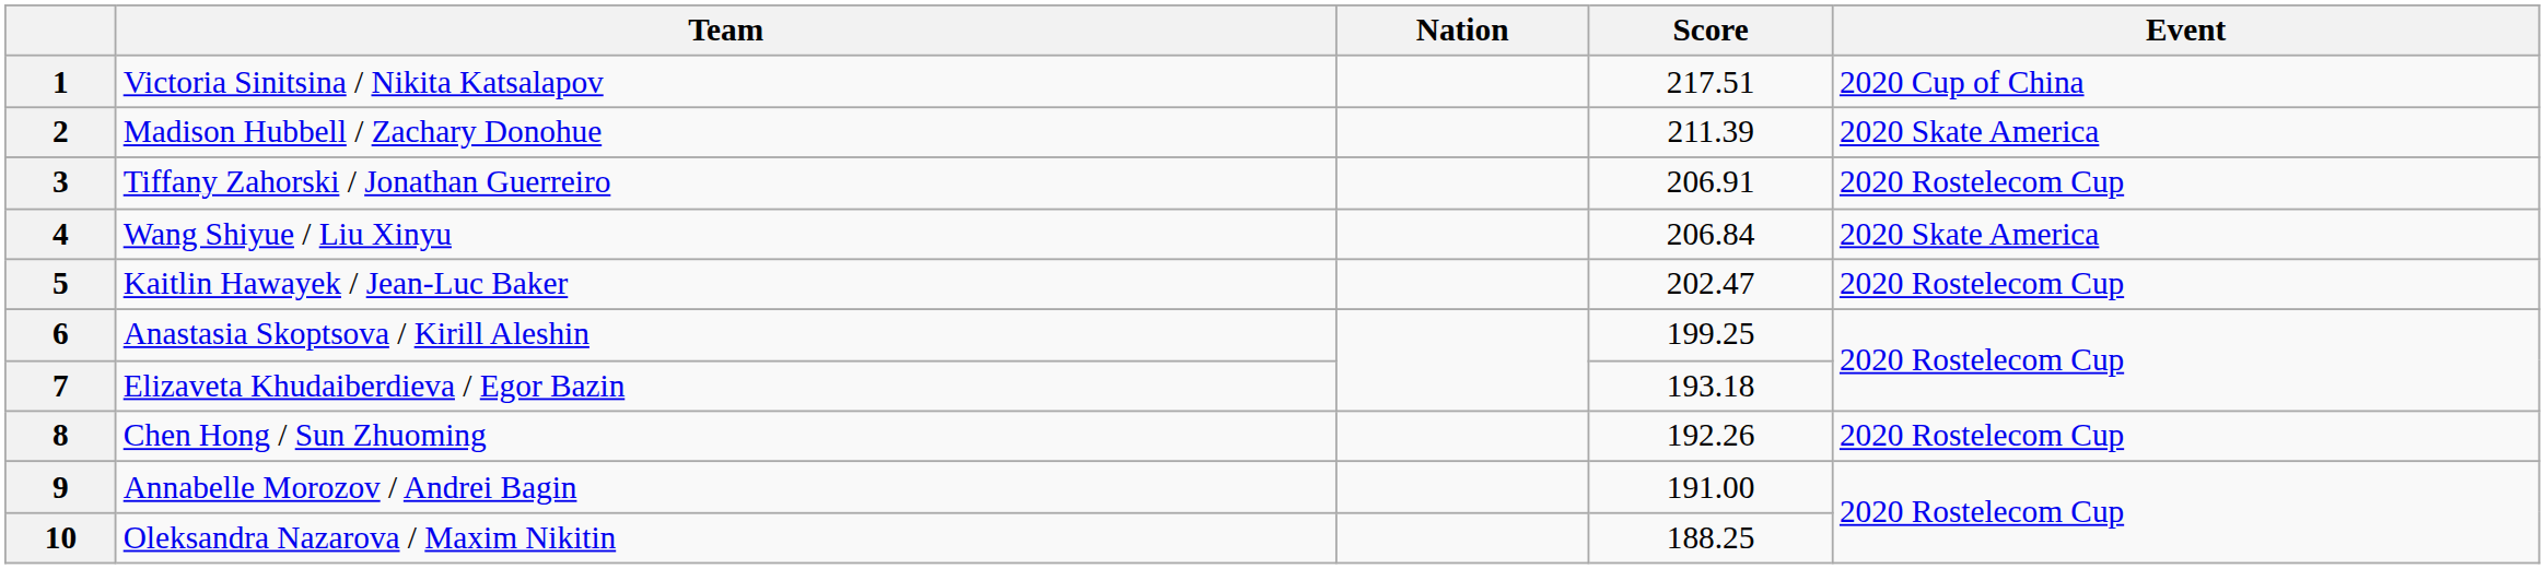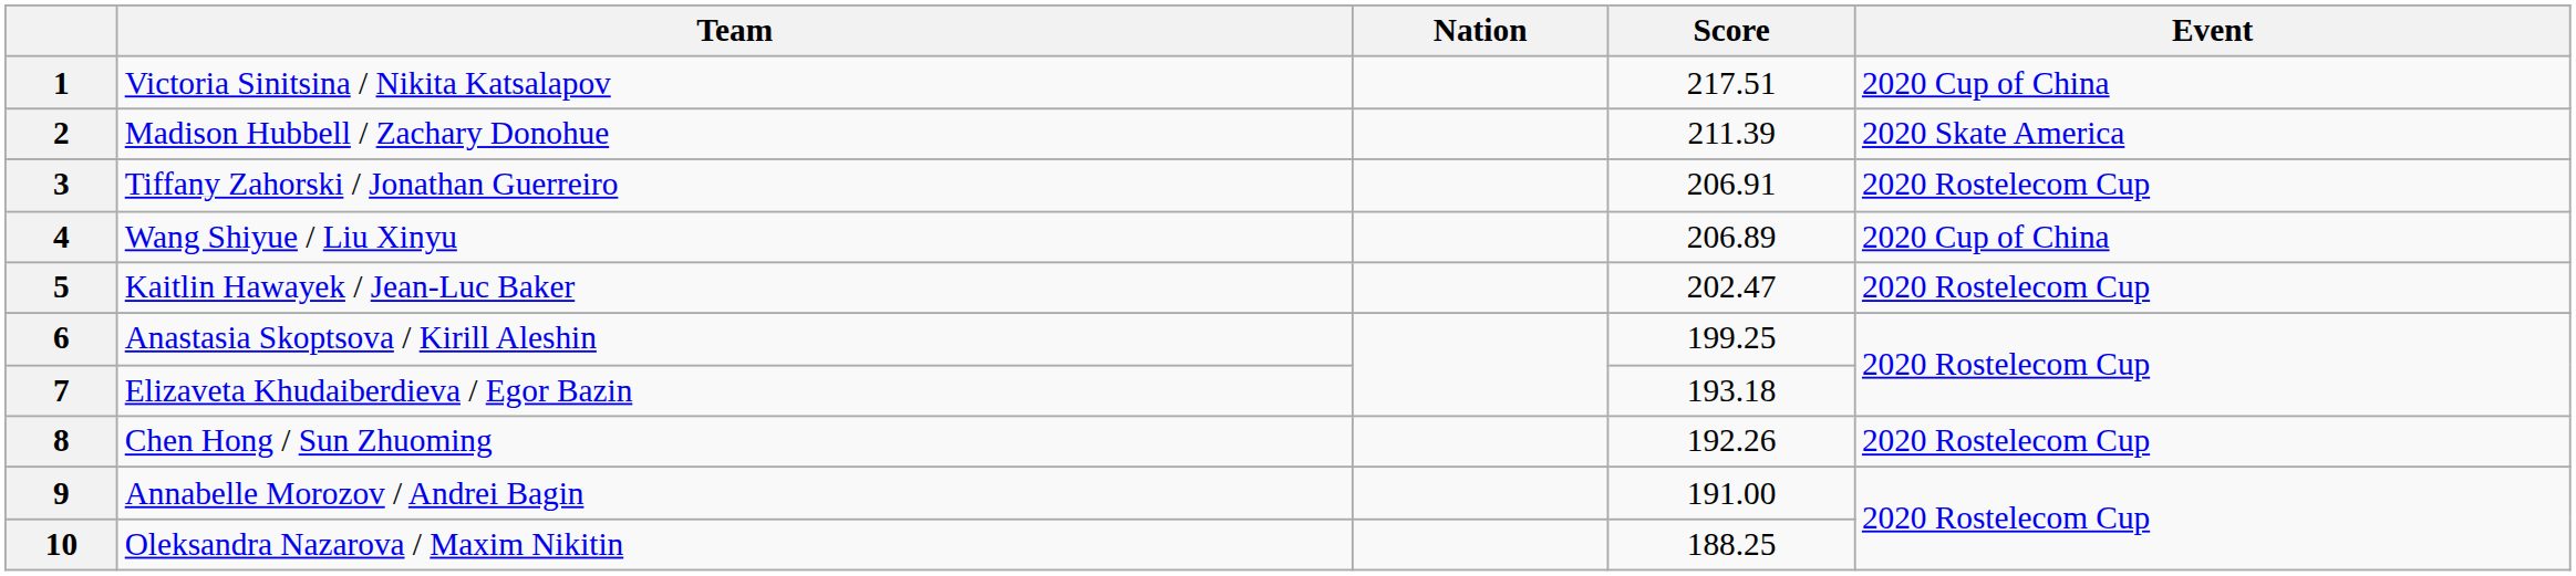 <table class="wikitable sortable" style="text-align:left; width:80%">
 <tr>
 <th scope="col"></th>
 <th scope="col">Team</th>
 <th scope="col">Nation</th>
 <th scope="col">Score</th>
 <th scope="col">Event</th>
 </tr>
 <tr>
 <th scope="row">1</th>
 <td><a href='#'>Victoria Sinitsina</a> / <a href='#'>Nikita Katsalapov</a></td>
 <td></td>
 <td style="text-align:center;">217.51</td>
 <td><a href='#'>2020 Cup of China</a></td>
 </tr>
 <tr>
 <th scope="row">2</th>
 <td><a href='#'>Madison Hubbell</a> / <a href='#'>Zachary Donohue</a></td>
 <td></td>
 <td style="text-align:center;">211.39</td>
 <td><a href='#'>2020 Skate America</a></td>
 </tr>
 <tr>
 <th scope="row">3</th>
 <td><a href='#'>Tiffany Zahorski</a> / <a href='#'>Jonathan Guerreiro</a></td>
 <td></td>
 <td style="text-align:center;">206.91</td>
 <td><a href='#'>2020 Rostelecom Cup</a></td>
 </tr>
 <tr>
 <th scope="row">4</th>
 <td><a href='#'>Wang Shiyue</a> / <a href='#'>Liu Xinyu</a></td>
 <td></td>
-<td style="text-align:center;">206.84</td>
-<td><a href='#'>2020 Skate America</a></td>
+<td style="text-align:center;">206.89</td>
+<td><a href='#'>2020 Cup of China</a></td>
 </tr>
 <tr>
 <th scope="row">5</th>
 <td><a href='#'>Kaitlin Hawayek</a> / <a href='#'>Jean-Luc Baker</a></td>
 <td></td>
 <td style="text-align:center;">202.47</td>
 <td><a href='#'>2020 Rostelecom Cup</a></td>
 </tr>
 <tr>
 <th scope="row">6</th>
 <td><a href='#'>Anastasia Skoptsova</a> / <a href='#'>Kirill Aleshin</a></td>
 <td rowspan="2"></td>
 <td style="text-align:center;">199.25</td>
 <td rowspan="2"><a href='#'>2020 Rostelecom Cup</a></td>
 </tr>
 <tr>
 <th scope="row">7</th>
 <td><a href='#'>Elizaveta Khudaiberdieva</a> / <a href='#'>Egor Bazin</a></td>
 <td style="text-align:center;">193.18</td>
 </tr>
 <tr>
 <th scope="row">8</th>
 <td><a href='#'>Chen Hong</a> / <a href='#'>Sun Zhuoming</a></td>
 <td></td>
 <td style="text-align:center;">192.26</td>
 <td><a href='#'>2020 Rostelecom Cup</a></td>
 </tr>
 <tr>
 <th scope="row">9</th>
 <td><a href='#'>Annabelle Morozov</a> / <a href='#'>Andrei Bagin</a></td>
 <td></td>
 <td style="text-align:center;">191.00</td>
 <td rowspan="2"><a href='#'>2020 Rostelecom Cup</a></td>
 </tr>
 <tr>
 <th scope="row">10</th>
 <td><a href='#'>Oleksandra Nazarova</a> / <a href='#'>Maxim Nikitin</a></td>
 <td></td>
 <td style="text-align:center;">188.25</td>
 </tr>
 </table>
